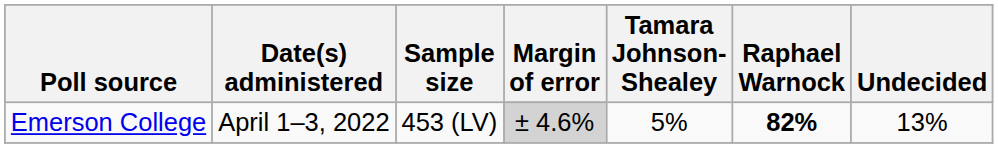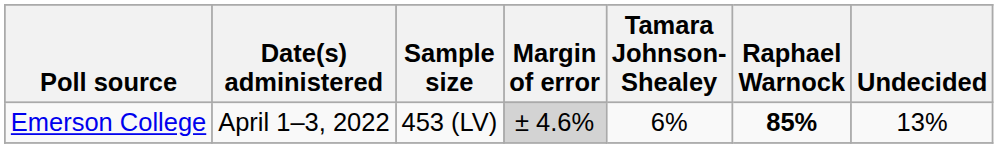 <table class="wikitable" style="font-size:90%;text-align:center;">
 <tr style="vertical-align:bottom">
 <th>Poll source</th>
 <th>Date(s)<br>administered</th>
 <th>Sample<br>size</th>
 <th>Margin<br>of error</th>
 <th style="width:60px;">Tamara<br>Johnson-Shealey</th>
 <th style="width:60px;">Raphael<br>Warnock</th>
 <th>Undecided</th>
 </tr>
 <tr>
 <td style="text-align:left;"><a href='#'>Emerson College</a></td>
 <td>April 1–3, 2022</td>
 <td>453 (LV)</td>
 <td style="background: lightgrey;">± 4.6%</td>
-<td>5%</td>
-<td><strong>82%</strong></td>
+<td>6%</td>
+<td><strong>85%</strong></td>
 <td>13%</td>
 </tr>
 </table>
